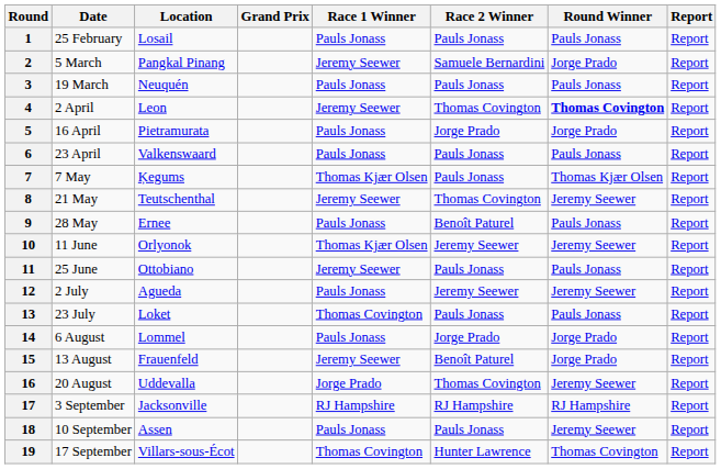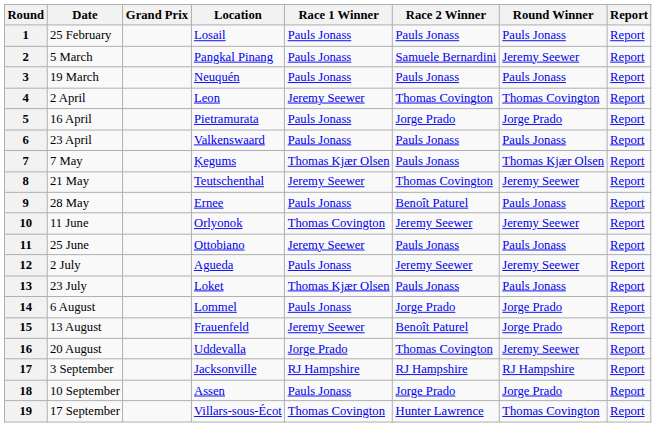 <table class="wikitable" style="font-size: 85%;">
 <tr>
 <th>Round</th>
 <th>Date</th>
+<th>Grand Prix</th>
 <th>Location</th>
-<th>Grand Prix</th>
 <th>Race 1 Winner</th>
 <th>Race 2 Winner</th>
 <th>Round Winner</th>
 <th>Report</th>
 </tr>
 <tr>
 <th>1</th>
 <td>25 February</td>
+<td></td>
 <td><a href='#'>Losail</a></td>
-<td></td>
 <td> <a href='#'>Pauls Jonass</a></td>
 <td> <a href='#'>Pauls Jonass</a></td>
 <td> <a href='#'>Pauls Jonass</a></td>
 <td><a href='#'>Report</a></td>
 </tr>
 <tr>
 <th>2</th>
 <td>5 March</td>
+<td></td>
 <td><a href='#'>Pangkal Pinang</a></td>
-<td></td>
+<td> <a href='#'>Pauls Jonass</a></td>
+<td> <a href='#'>Samuele Bernardini</a></td>
 <td> <a href='#'>Jeremy Seewer</a></td>
-<td> <a href='#'>Samuele Bernardini</a></td>
-<td> <a href='#'>Jorge Prado</a></td>
 <td><a href='#'>Report</a></td>
 </tr>
 <tr>
 <th>3</th>
 <td>19 March</td>
+<td></td>
 <td><a href='#'>Neuquén</a></td>
-<td></td>
 <td> <a href='#'>Pauls Jonass</a></td>
 <td> <a href='#'>Pauls Jonass</a></td>
 <td> <a href='#'>Pauls Jonass</a></td>
 <td><a href='#'>Report</a></td>
 </tr>
 <tr>
 <th>4</th>
 <td>2 April</td>
+<td></td>
 <td><a href='#'>Leon</a></td>
-<td></td>
 <td> <a href='#'>Jeremy Seewer</a></td>
 <td> <a href='#'>Thomas Covington</a></td>
-<td><strong> <a href='#'>Thomas Covington</a></strong></td>
+<td> <a href='#'>Thomas Covington</a></td>
 <td><a href='#'>Report</a></td>
 </tr>
 <tr>
 <th>5</th>
 <td>16 April</td>
+<td></td>
 <td><a href='#'>Pietramurata</a></td>
-<td></td>
 <td> <a href='#'>Pauls Jonass</a></td>
 <td> <a href='#'>Jorge Prado</a></td>
 <td> <a href='#'>Jorge Prado</a></td>
 <td><a href='#'>Report</a></td>
 </tr>
 <tr>
 <th>6</th>
 <td>23 April</td>
+<td></td>
 <td><a href='#'>Valkenswaard</a></td>
-<td></td>
 <td> <a href='#'>Pauls Jonass</a></td>
 <td> <a href='#'>Pauls Jonass</a></td>
 <td> <a href='#'>Pauls Jonass</a></td>
 <td><a href='#'>Report</a></td>
 </tr>
 <tr>
 <th>7</th>
 <td>7 May</td>
+<td></td>
 <td><a href='#'>Ķegums</a></td>
-<td></td>
 <td> <a href='#'>Thomas Kjær Olsen</a></td>
 <td> <a href='#'>Pauls Jonass</a></td>
 <td> <a href='#'>Thomas Kjær Olsen</a></td>
 <td><a href='#'>Report</a></td>
 </tr>
 <tr>
 <th>8</th>
 <td>21 May</td>
+<td></td>
 <td><a href='#'>Teutschenthal</a></td>
-<td></td>
 <td> <a href='#'>Jeremy Seewer</a></td>
 <td> <a href='#'>Thomas Covington</a></td>
 <td> <a href='#'>Jeremy Seewer</a></td>
 <td><a href='#'>Report</a></td>
 </tr>
 <tr>
 <th>9</th>
 <td>28 May</td>
+<td></td>
 <td><a href='#'>Ernee</a></td>
-<td></td>
 <td> <a href='#'>Pauls Jonass</a></td>
 <td> <a href='#'>Benoît Paturel</a></td>
 <td> <a href='#'>Pauls Jonass</a></td>
 <td><a href='#'>Report</a></td>
 </tr>
 <tr>
 <th>10</th>
 <td>11 June</td>
+<td></td>
 <td><a href='#'>Orlyonok</a></td>
-<td></td>
-<td> <a href='#'>Thomas Kjær Olsen</a></td>
+<td> <a href='#'>Thomas Covington</a></td>
 <td> <a href='#'>Jeremy Seewer</a></td>
 <td> <a href='#'>Jeremy Seewer</a></td>
 <td><a href='#'>Report</a></td>
 </tr>
 <tr>
 <th>11</th>
 <td>25 June</td>
+<td></td>
 <td><a href='#'>Ottobiano</a></td>
-<td></td>
 <td> <a href='#'>Jeremy Seewer</a></td>
 <td> <a href='#'>Pauls Jonass</a></td>
 <td> <a href='#'>Pauls Jonass</a></td>
 <td><a href='#'>Report</a></td>
 </tr>
 <tr>
 <th>12</th>
 <td>2 July</td>
+<td></td>
 <td><a href='#'>Agueda</a></td>
-<td></td>
 <td> <a href='#'>Pauls Jonass</a></td>
 <td> <a href='#'>Jeremy Seewer</a></td>
 <td> <a href='#'>Jeremy Seewer</a></td>
 <td><a href='#'>Report</a></td>
 </tr>
 <tr>
 <th>13</th>
 <td>23 July</td>
+<td></td>
 <td><a href='#'>Loket</a></td>
-<td></td>
-<td> <a href='#'>Thomas Covington</a></td>
+<td> <a href='#'>Thomas Kjær Olsen</a></td>
 <td> <a href='#'>Pauls Jonass</a></td>
 <td> <a href='#'>Pauls Jonass</a></td>
 <td><a href='#'>Report</a></td>
 </tr>
 <tr>
 <th>14</th>
 <td>6 August</td>
+<td></td>
 <td><a href='#'>Lommel</a></td>
-<td></td>
 <td> <a href='#'>Pauls Jonass</a></td>
 <td> <a href='#'>Jorge Prado</a></td>
 <td> <a href='#'>Jorge Prado</a></td>
 <td><a href='#'>Report</a></td>
 </tr>
 <tr>
 <th>15</th>
 <td>13 August</td>
+<td></td>
 <td><a href='#'>Frauenfeld</a></td>
-<td></td>
 <td> <a href='#'>Jeremy Seewer</a></td>
 <td> <a href='#'>Benoît Paturel</a></td>
 <td> <a href='#'>Jorge Prado</a></td>
 <td><a href='#'>Report</a></td>
 </tr>
 <tr>
 <th>16</th>
 <td>20 August</td>
+<td></td>
 <td><a href='#'>Uddevalla</a></td>
-<td></td>
 <td> <a href='#'>Jorge Prado</a></td>
 <td> <a href='#'>Thomas Covington</a></td>
 <td> <a href='#'>Jeremy Seewer</a></td>
 <td><a href='#'>Report</a></td>
 </tr>
 <tr>
 <th>17</th>
 <td>3 September</td>
+<td></td>
 <td><a href='#'>Jacksonville</a></td>
-<td></td>
 <td> <a href='#'>RJ Hampshire</a></td>
 <td> <a href='#'>RJ Hampshire</a></td>
 <td> <a href='#'>RJ Hampshire</a></td>
 <td><a href='#'>Report</a></td>
 </tr>
 <tr>
 <th>18</th>
 <td>10 September</td>
+<td></td>
 <td><a href='#'>Assen</a></td>
-<td></td>
 <td> <a href='#'>Pauls Jonass</a></td>
-<td> <a href='#'>Pauls Jonass</a></td>
-<td> <a href='#'>Jeremy Seewer</a></td>
+<td> <a href='#'>Jorge Prado</a></td>
+<td> <a href='#'>Jorge Prado</a></td>
 <td><a href='#'>Report</a></td>
 </tr>
 <tr>
 <th>19</th>
 <td>17 September</td>
+<td></td>
 <td><a href='#'>Villars-sous-Écot</a></td>
-<td></td>
 <td> <a href='#'>Thomas Covington</a></td>
 <td> <a href='#'>Hunter Lawrence</a></td>
 <td> <a href='#'>Thomas Covington</a></td>
 <td><a href='#'>Report</a></td>
 </tr>
 </table>
